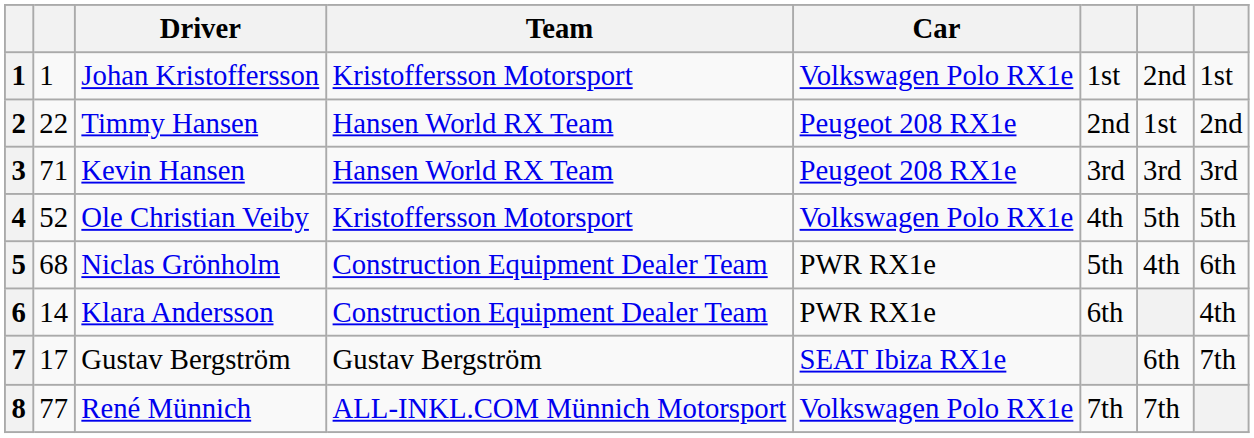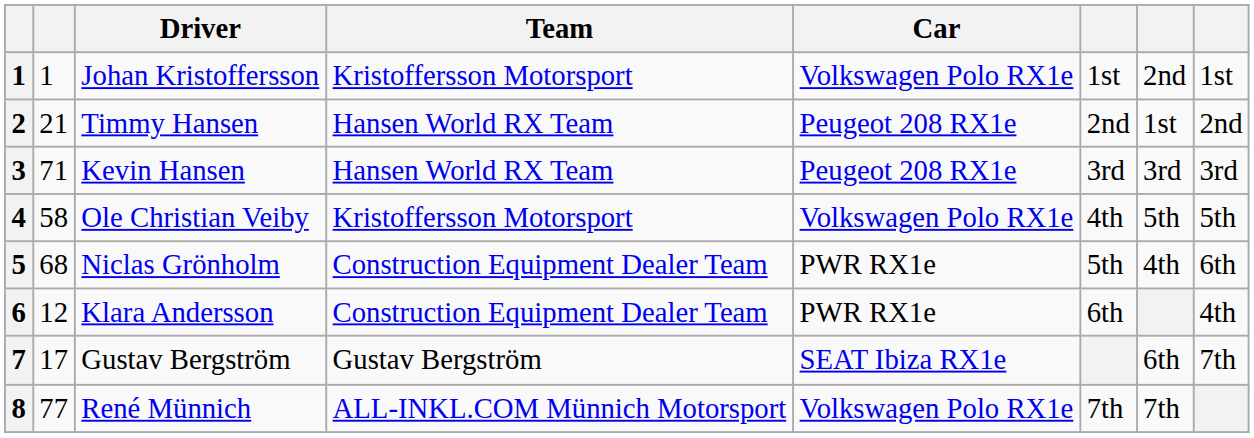 <table class="wikitable" style="font-size:95%">
 <tr>
 <th></th>
 <th></th>
 <th>Driver</th>
 <th>Team</th>
 <th>Car</th>
 <th></th>
 <th></th>
 <th></th>
 </tr>
 <tr>
 <th>1</th>
 <td>1</td>
 <td> <a href='#'>Johan Kristoffersson</a></td>
 <td><a href='#'>Kristoffersson Motorsport</a></td>
 <td><a href='#'>Volkswagen Polo RX1e</a></td>
 <td>1st</td>
 <td>2nd</td>
 <td>1st</td>
 </tr>
 <tr>
 <th>2</th>
-<td>22</td>
+<td>21</td>
 <td> <a href='#'>Timmy Hansen</a></td>
 <td><a href='#'>Hansen World RX Team</a></td>
 <td><a href='#'>Peugeot 208 RX1e</a></td>
 <td>2nd</td>
 <td>1st</td>
 <td>2nd</td>
 </tr>
 <tr>
 <th>3</th>
 <td>71</td>
 <td> <a href='#'>Kevin Hansen</a></td>
 <td><a href='#'>Hansen World RX Team</a></td>
 <td><a href='#'>Peugeot 208 RX1e</a></td>
 <td>3rd</td>
 <td>3rd</td>
 <td>3rd</td>
 </tr>
 <tr>
 <th>4</th>
-<td>52</td>
+<td>58</td>
 <td> <a href='#'>Ole Christian Veiby</a></td>
 <td><a href='#'>Kristoffersson Motorsport</a></td>
 <td><a href='#'>Volkswagen Polo RX1e</a></td>
 <td>4th</td>
 <td>5th</td>
 <td>5th</td>
 </tr>
 <tr>
 <th>5</th>
 <td>68</td>
 <td> <a href='#'>Niclas Grönholm</a></td>
 <td><a href='#'>Construction Equipment Dealer Team</a></td>
 <td>PWR RX1e</td>
 <td>5th</td>
 <td>4th</td>
 <td>6th</td>
 </tr>
 <tr>
 <th>6</th>
-<td>14</td>
+<td>12</td>
 <td> <a href='#'>Klara Andersson</a></td>
 <td><a href='#'>Construction Equipment Dealer Team</a></td>
 <td>PWR RX1e</td>
 <td>6th</td>
 <th><strong></strong></th>
 <td>4th</td>
 </tr>
 <tr>
 <th>7</th>
 <td>17</td>
 <td> Gustav Bergström</td>
 <td>Gustav Bergström</td>
 <td><a href='#'>SEAT Ibiza RX1e</a></td>
 <th><strong></strong></th>
 <td>6th</td>
 <td>7th</td>
 </tr>
 <tr>
 <th>8</th>
 <td>77</td>
 <td> <a href='#'>René Münnich</a></td>
 <td><a href='#'>ALL-INKL.COM Münnich Motorsport</a></td>
 <td><a href='#'>Volkswagen Polo RX1e</a></td>
 <td>7th</td>
 <td>7th</td>
 <th><strong></strong></th>
 </tr>
 </table>
